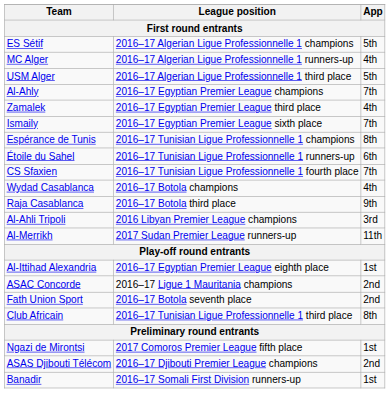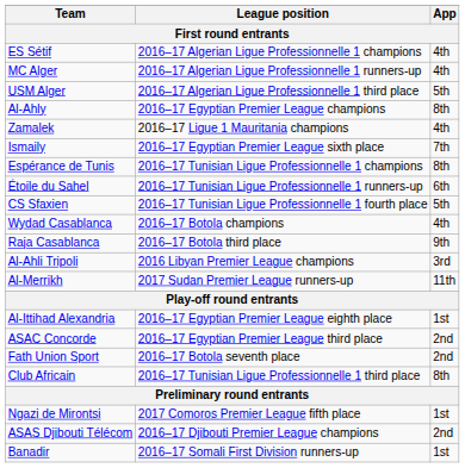 <table class="wikitable">
 <tr>
 </tr>
 <tr>
 <th>Team</th>
 <th>League position</th>
 <th>App </th>
 </tr>
 <tr>
 <th colspan=4>First round entrants</th>
 </tr>
 <tr>
 <td> <a href='#'>ES Sétif</a></td>
 <td><a href='#'>2016–17 Algerian Ligue Professionnelle 1</a> champions</td>
-<td>5th </td>
+<td>4th </td>
 </tr>
 <tr>
 <td> <a href='#'>MC Alger</a></td>
 <td><a href='#'>2016–17 Algerian Ligue Professionnelle 1</a> runners-up</td>
 <td>4th </td>
 </tr>
 <tr>
 <td> <a href='#'>USM Alger</a></td>
 <td><a href='#'>2016–17 Algerian Ligue Professionnelle 1</a> third place</td>
 <td>5th </td>
 </tr>
 <tr>
 <td> <a href='#'>Al-Ahly</a></td>
 <td><a href='#'>2016–17 Egyptian Premier League</a> champions</td>
-<td>7th </td>
+<td>8th </td>
 </tr>
 <tr>
 <td> <a href='#'>Zamalek</a></td>
-<td><a href='#'>2016–17 Egyptian Premier League</a> third place</td>
+<td>2016–17 <a href='#'>Ligue 1 Mauritania</a> champions</td>
 <td>4th </td>
 </tr>
 <tr>
 <td> <a href='#'>Ismaily</a></td>
 <td><a href='#'>2016–17 Egyptian Premier League</a> sixth place</td>
 <td>7th </td>
 </tr>
 <tr>
 <td> <a href='#'>Espérance de Tunis</a></td>
 <td><a href='#'>2016–17 Tunisian Ligue Professionnelle 1</a> champions</td>
 <td>8th </td>
 </tr>
 <tr>
 <td> <a href='#'>Étoile du Sahel</a></td>
 <td><a href='#'>2016–17 Tunisian Ligue Professionnelle 1</a> runners-up</td>
 <td>6th </td>
 </tr>
 <tr>
 <td> <a href='#'>CS Sfaxien</a></td>
 <td><a href='#'>2016–17 Tunisian Ligue Professionnelle 1</a> fourth place</td>
-<td>7th </td>
+<td>5th </td>
 </tr>
 <tr>
 <td> <a href='#'>Wydad Casablanca</a></td>
 <td><a href='#'>2016–17 Botola</a> champions</td>
 <td>4th </td>
 </tr>
 <tr>
 <td> <a href='#'>Raja Casablanca</a></td>
 <td><a href='#'>2016–17 Botola</a> third place</td>
 <td>9th </td>
 </tr>
 <tr>
 <td> <a href='#'>Al-Ahli Tripoli</a></td>
 <td><a href='#'>2016 Libyan Premier League</a> champions</td>
 <td>3rd </td>
 </tr>
 <tr>
 <td> <a href='#'>Al-Merrikh</a></td>
 <td><a href='#'>2017 Sudan Premier League</a> runners-up</td>
 <td>11th </td>
 </tr>
 <tr>
 <th colspan=4>Play-off round entrants</th>
 </tr>
 <tr>
 <td> <a href='#'>Al-Ittihad Alexandria</a></td>
 <td><a href='#'>2016–17 Egyptian Premier League</a> eighth place</td>
 <td>1st</td>
 </tr>
 <tr>
 <td> <a href='#'>ASAC Concorde</a></td>
-<td>2016–17 <a href='#'>Ligue 1 Mauritania</a> champions</td>
+<td><a href='#'>2016–17 Egyptian Premier League</a> third place</td>
 <td>2nd </td>
 </tr>
 <tr>
 <td> <a href='#'>Fath Union Sport</a></td>
 <td><a href='#'>2016–17 Botola</a> seventh place</td>
 <td>2nd </td>
 </tr>
 <tr>
 <td> <a href='#'>Club Africain</a></td>
 <td><a href='#'>2016–17 Tunisian Ligue Professionnelle 1</a> third place</td>
 <td>8th </td>
 </tr>
 <tr>
 <th colspan=4>Preliminary round entrants</th>
 </tr>
 <tr>
 <td> <a href='#'>Ngazi de Mirontsi</a></td>
 <td><a href='#'>2017 Comoros Premier League</a> fifth place</td>
 <td>1st</td>
 </tr>
 <tr>
 <td> <a href='#'>ASAS Djibouti Télécom</a></td>
 <td><a href='#'>2016–17 Djibouti Premier League</a> champions</td>
 <td>2nd </td>
 </tr>
 <tr>
 <td> <a href='#'>Banadir</a></td>
 <td><a href='#'>2016–17 Somali First Division</a> runners-up</td>
 <td>1st</td>
 </tr>
 </table>
